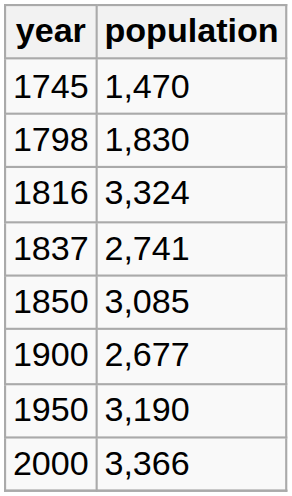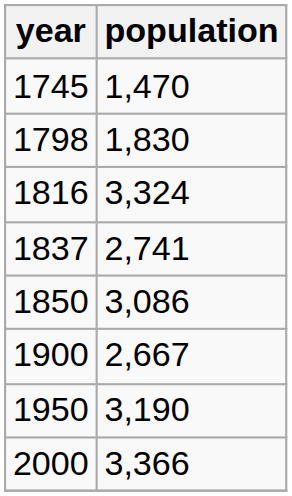 <table class="wikitable">
 <tr>
 <th>year</th>
 <th>population</th>
 </tr>
 <tr>
 <td>1745</td>
 <td>1,470</td>
 </tr>
 <tr>
 <td>1798</td>
 <td>1,830</td>
 </tr>
 <tr>
 <td>1816</td>
 <td>3,324</td>
 </tr>
 <tr>
 <td>1837</td>
 <td>2,741</td>
 </tr>
 <tr>
 <td>1850</td>
-<td>3,085</td>
+<td>3,086</td>
 </tr>
 <tr>
 <td>1900</td>
-<td>2,677</td>
+<td>2,667</td>
 </tr>
 <tr>
 <td>1950</td>
 <td>3,190</td>
 </tr>
 <tr>
 <td>2000</td>
 <td>3,366</td>
 </tr>
 <tr>
 </tr>
 </table>
